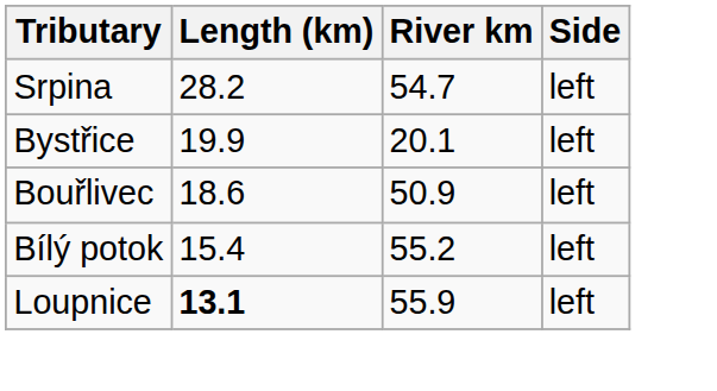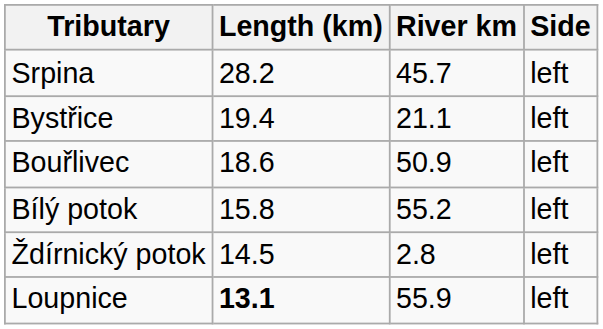 <table class="wikitable">
 <tr>
 <th>Tributary</th>
 <th>Length (km)</th>
 <th>River km</th>
 <th>Side</th>
 </tr>
 <tr>
 <td>Srpina</td>
 <td>28.2</td>
-<td>54.7</td>
+<td>45.7</td>
 <td>left</td>
 </tr>
 <tr>
 <td>Bystřice</td>
-<td>19.9</td>
-<td>20.1</td>
+<td>19.4</td>
+<td>21.1</td>
 <td>left</td>
 </tr>
 <tr>
 <td>Bouřlivec</td>
 <td>18.6</td>
 <td>50.9</td>
 <td>left</td>
 </tr>
 <tr>
 <td>Bílý potok</td>
-<td>15.4</td>
+<td>15.8</td>
 <td>55.2</td>
+<td>left</td>
+</tr>
+<tr>
+<td>Ždírnický potok</td>
+<td>14.5</td>
+<td>2.8</td>
 <td>left</td>
 </tr>
 <tr>
 <td>Loupnice</td>
 <td><strong>13.1</strong></td>
 <td>55.9</td>
 <td>left</td>
 </tr>
 </table>
